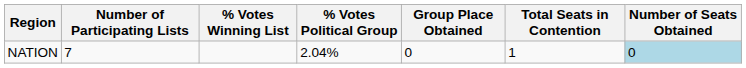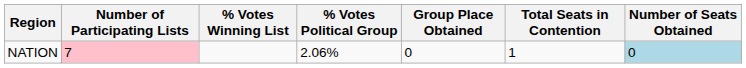 <table class="wikitable">
 <tr>
 <th>Region</th>
 <th>Number of Participating Lists</th>
 <th>% Votes Winning List</th>
 <th>% Votes Political Group</th>
 <th>Group Place Obtained</th>
 <th>Total Seats in Contention</th>
 <th>Number of Seats Obtained</th>
 </tr>
 <tr>
 <td>NATION</td>
-<td>7</td>
+<td style="background: pink;">7</td>
 <td></td>
-<td>2.04%</td>
+<td>2.06%</td>
 <td>0</td>
 <td>1</td>
 <td style="background: lightblue;">0</td>
 </tr>
 </table>
